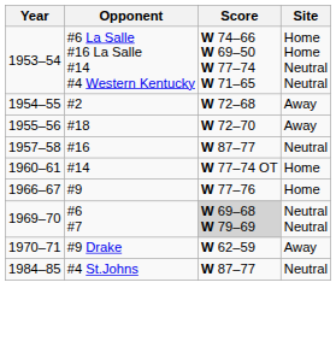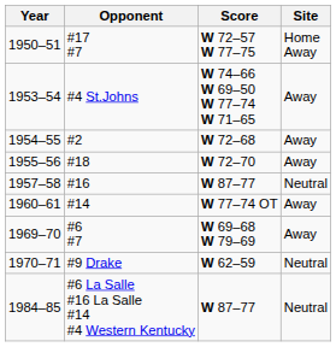 <table class="wikitable">
 <tr>
 <th>Year</th>
 <th>Opponent</th>
 <th>Score</th>
 <th>Site</th>
 </tr>
 <tr>
+<td>1950–51</td>
+<td>#17 <br>#7 </td>
+<td><strong>W</strong> 72–57<br><strong>W</strong> 77–75</td>
+<td>Home<br>Away</td>
+</tr>
+<tr>
 <td>1953–54</td>
-<td>#6 <a href='#'>La Salle</a><br>#16 La Salle<br>#14 <br>#4 <a href='#'>Western Kentucky</a></td>
+<td>#4 <a href='#'>St.Johns</a></td>
 <td><strong>W</strong> 74–66<br><strong>W</strong> 69–50<br><strong>W</strong> 77–74<br><strong>W</strong> 71–65</td>
-<td>Home<br>Home<br>Neutral<br>Neutral</td>
+<td>Away</td>
 </tr>
 <tr>
 <td>1954–55</td>
 <td>#2 </td>
 <td><strong>W</strong> 72–68</td>
 <td>Away</td>
 </tr>
 <tr>
 <td>1955–56</td>
 <td>#18 </td>
 <td><strong>W</strong> 72–70</td>
 <td>Away</td>
 </tr>
 <tr>
 <td>1957–58</td>
 <td>#16 </td>
 <td><strong>W</strong> 87–77</td>
 <td>Neutral</td>
 </tr>
 <tr>
 <td>1960–61</td>
 <td>#14 </td>
 <td><strong>W</strong> 77–74 OT</td>
-<td>Home</td>
-</tr>
-<tr>
-<td>1966–67</td>
-<td>#9 </td>
-<td><strong>W</strong> 77–76</td>
-<td>Home</td>
+<td>Away</td>
 </tr>
 <tr>
 <td>1969–70</td>
 <td>#6  <br>#7 </td>
-<td style="background: lightgrey;"><strong>W</strong> 69–68<br><strong>W</strong> 79–69</td>
-<td>Neutral<br>Neutral</td>
+<td><strong>W</strong> 69–68<br><strong>W</strong> 79–69</td>
+<td>Away</td>
 </tr>
 <tr>
 <td>1970–71</td>
 <td>#9 <a href='#'>Drake</a></td>
 <td><strong>W</strong> 62–59</td>
-<td>Away</td>
+<td>Neutral</td>
 </tr>
 <tr>
 <td>1984–85</td>
-<td>#4 <a href='#'>St.Johns</a></td>
+<td>#6 <a href='#'>La Salle</a><br>#16 La Salle<br>#14 <br>#4 <a href='#'>Western Kentucky</a></td>
 <td><strong>W</strong> 87–77</td>
 <td>Neutral</td>
 </tr>
 </table>
